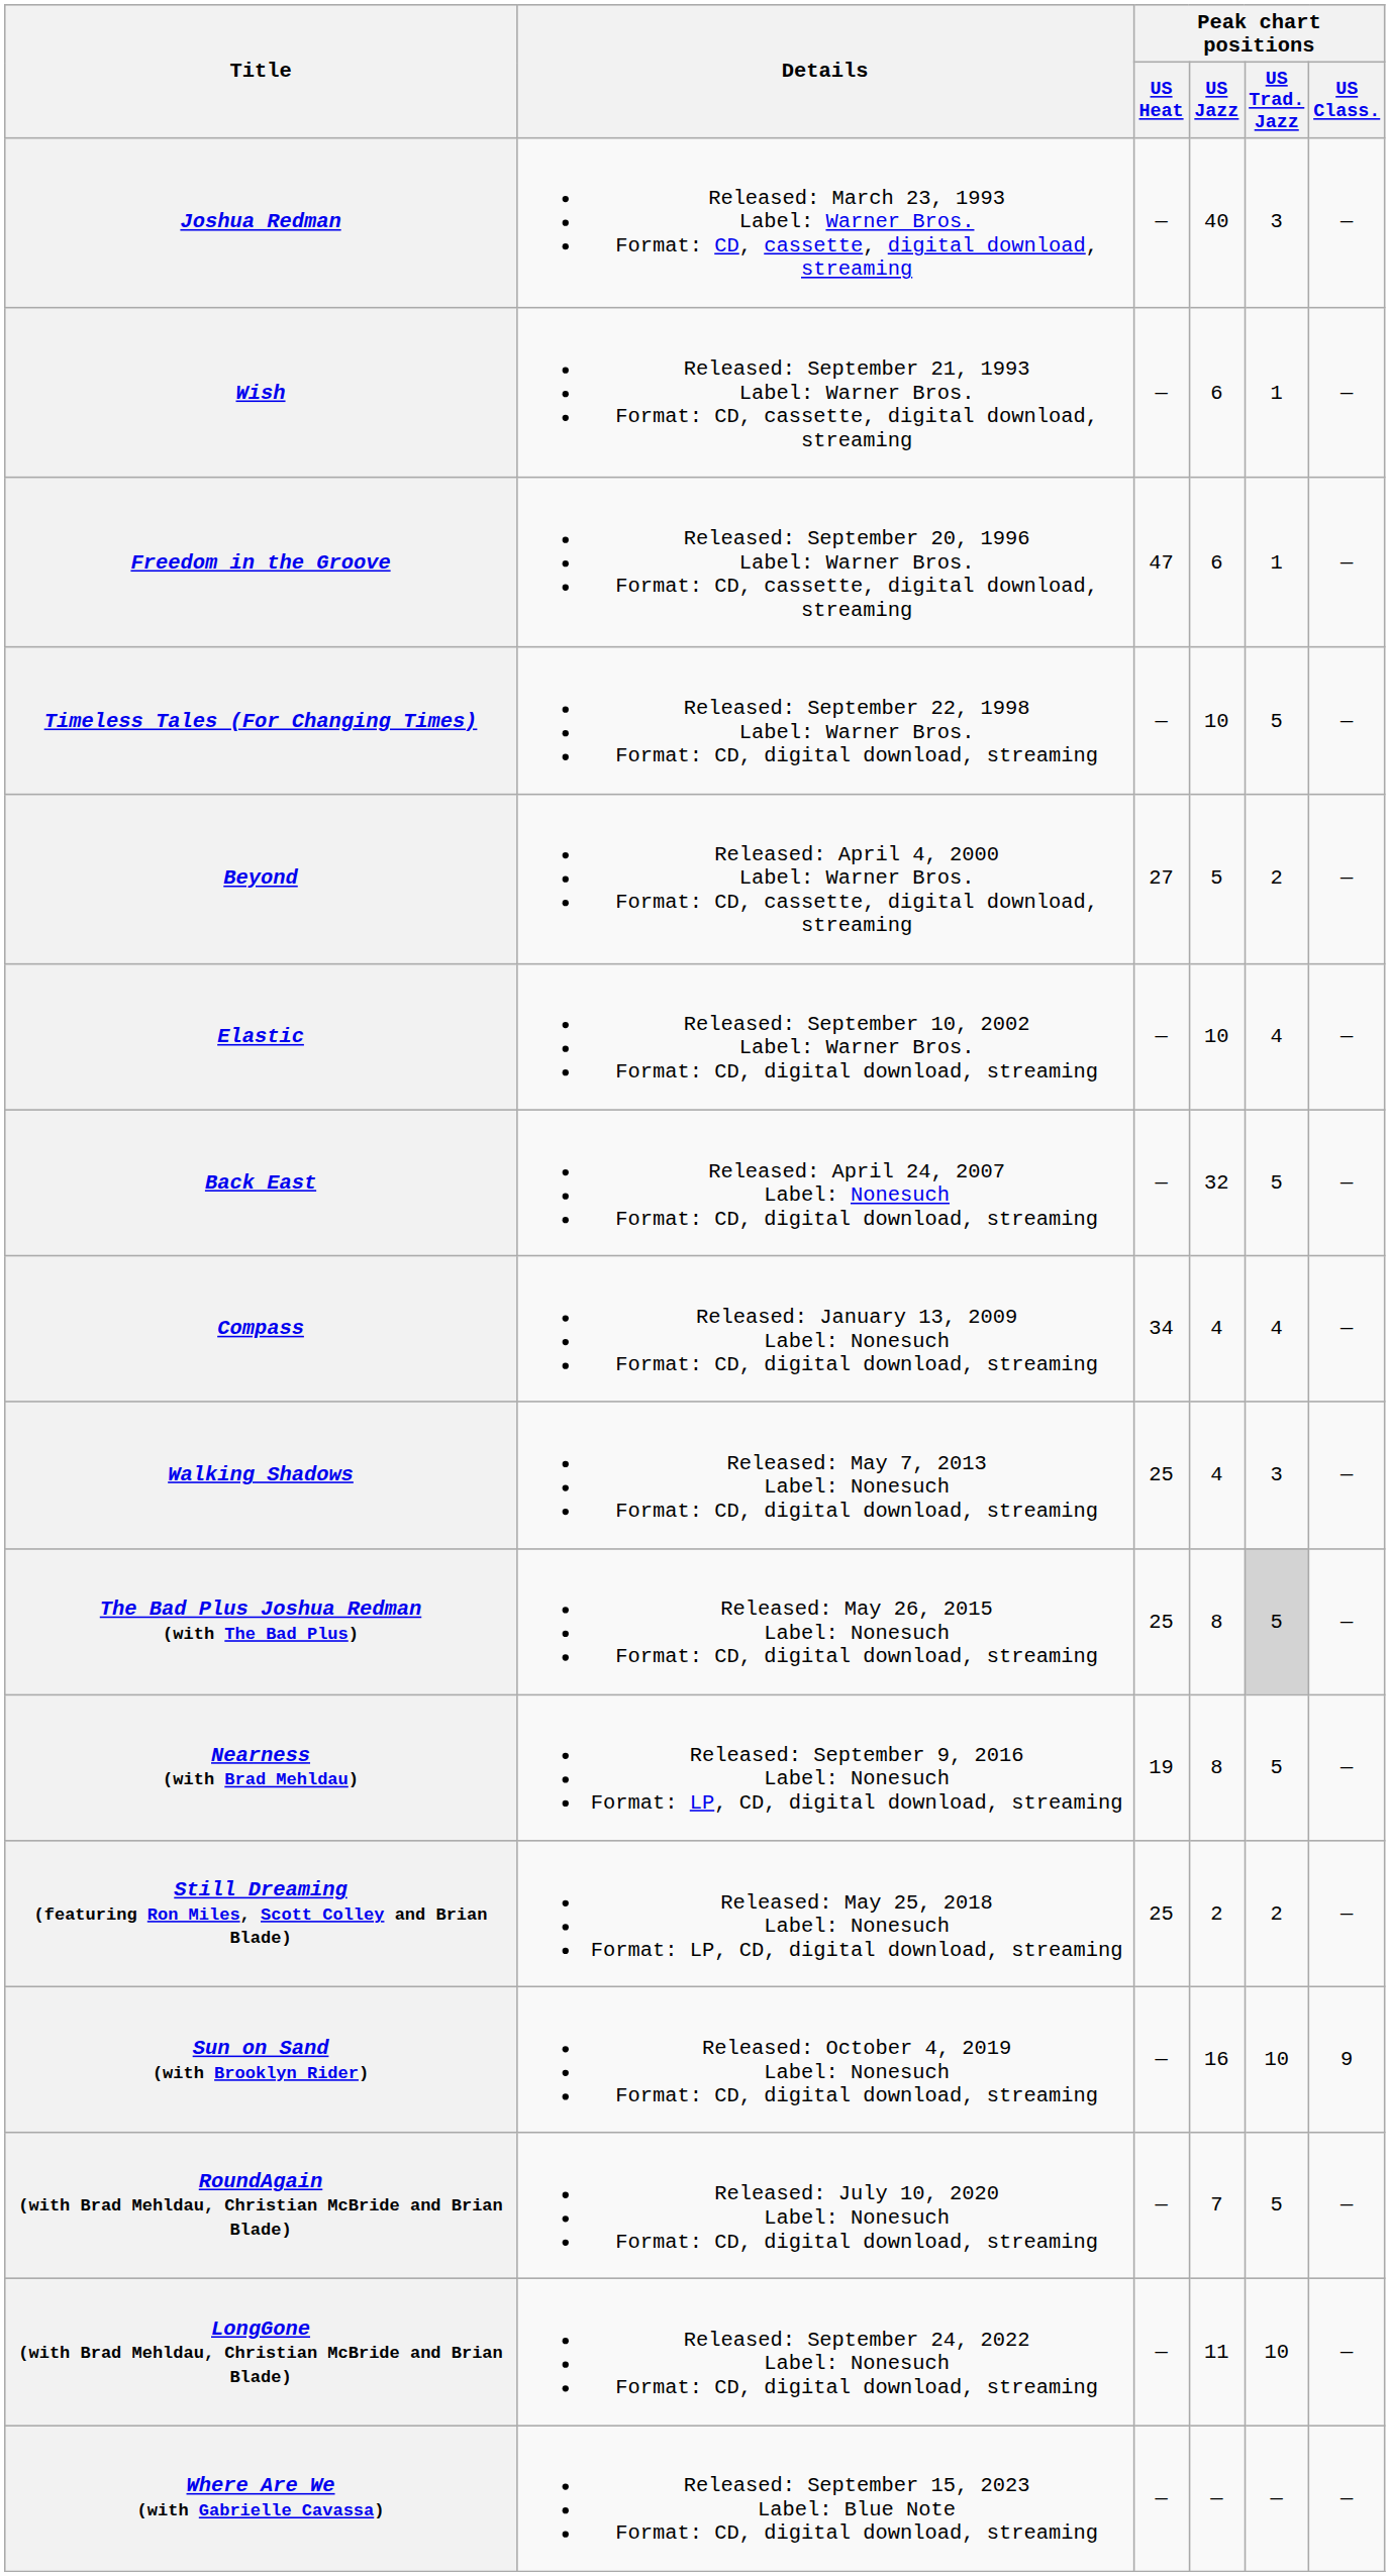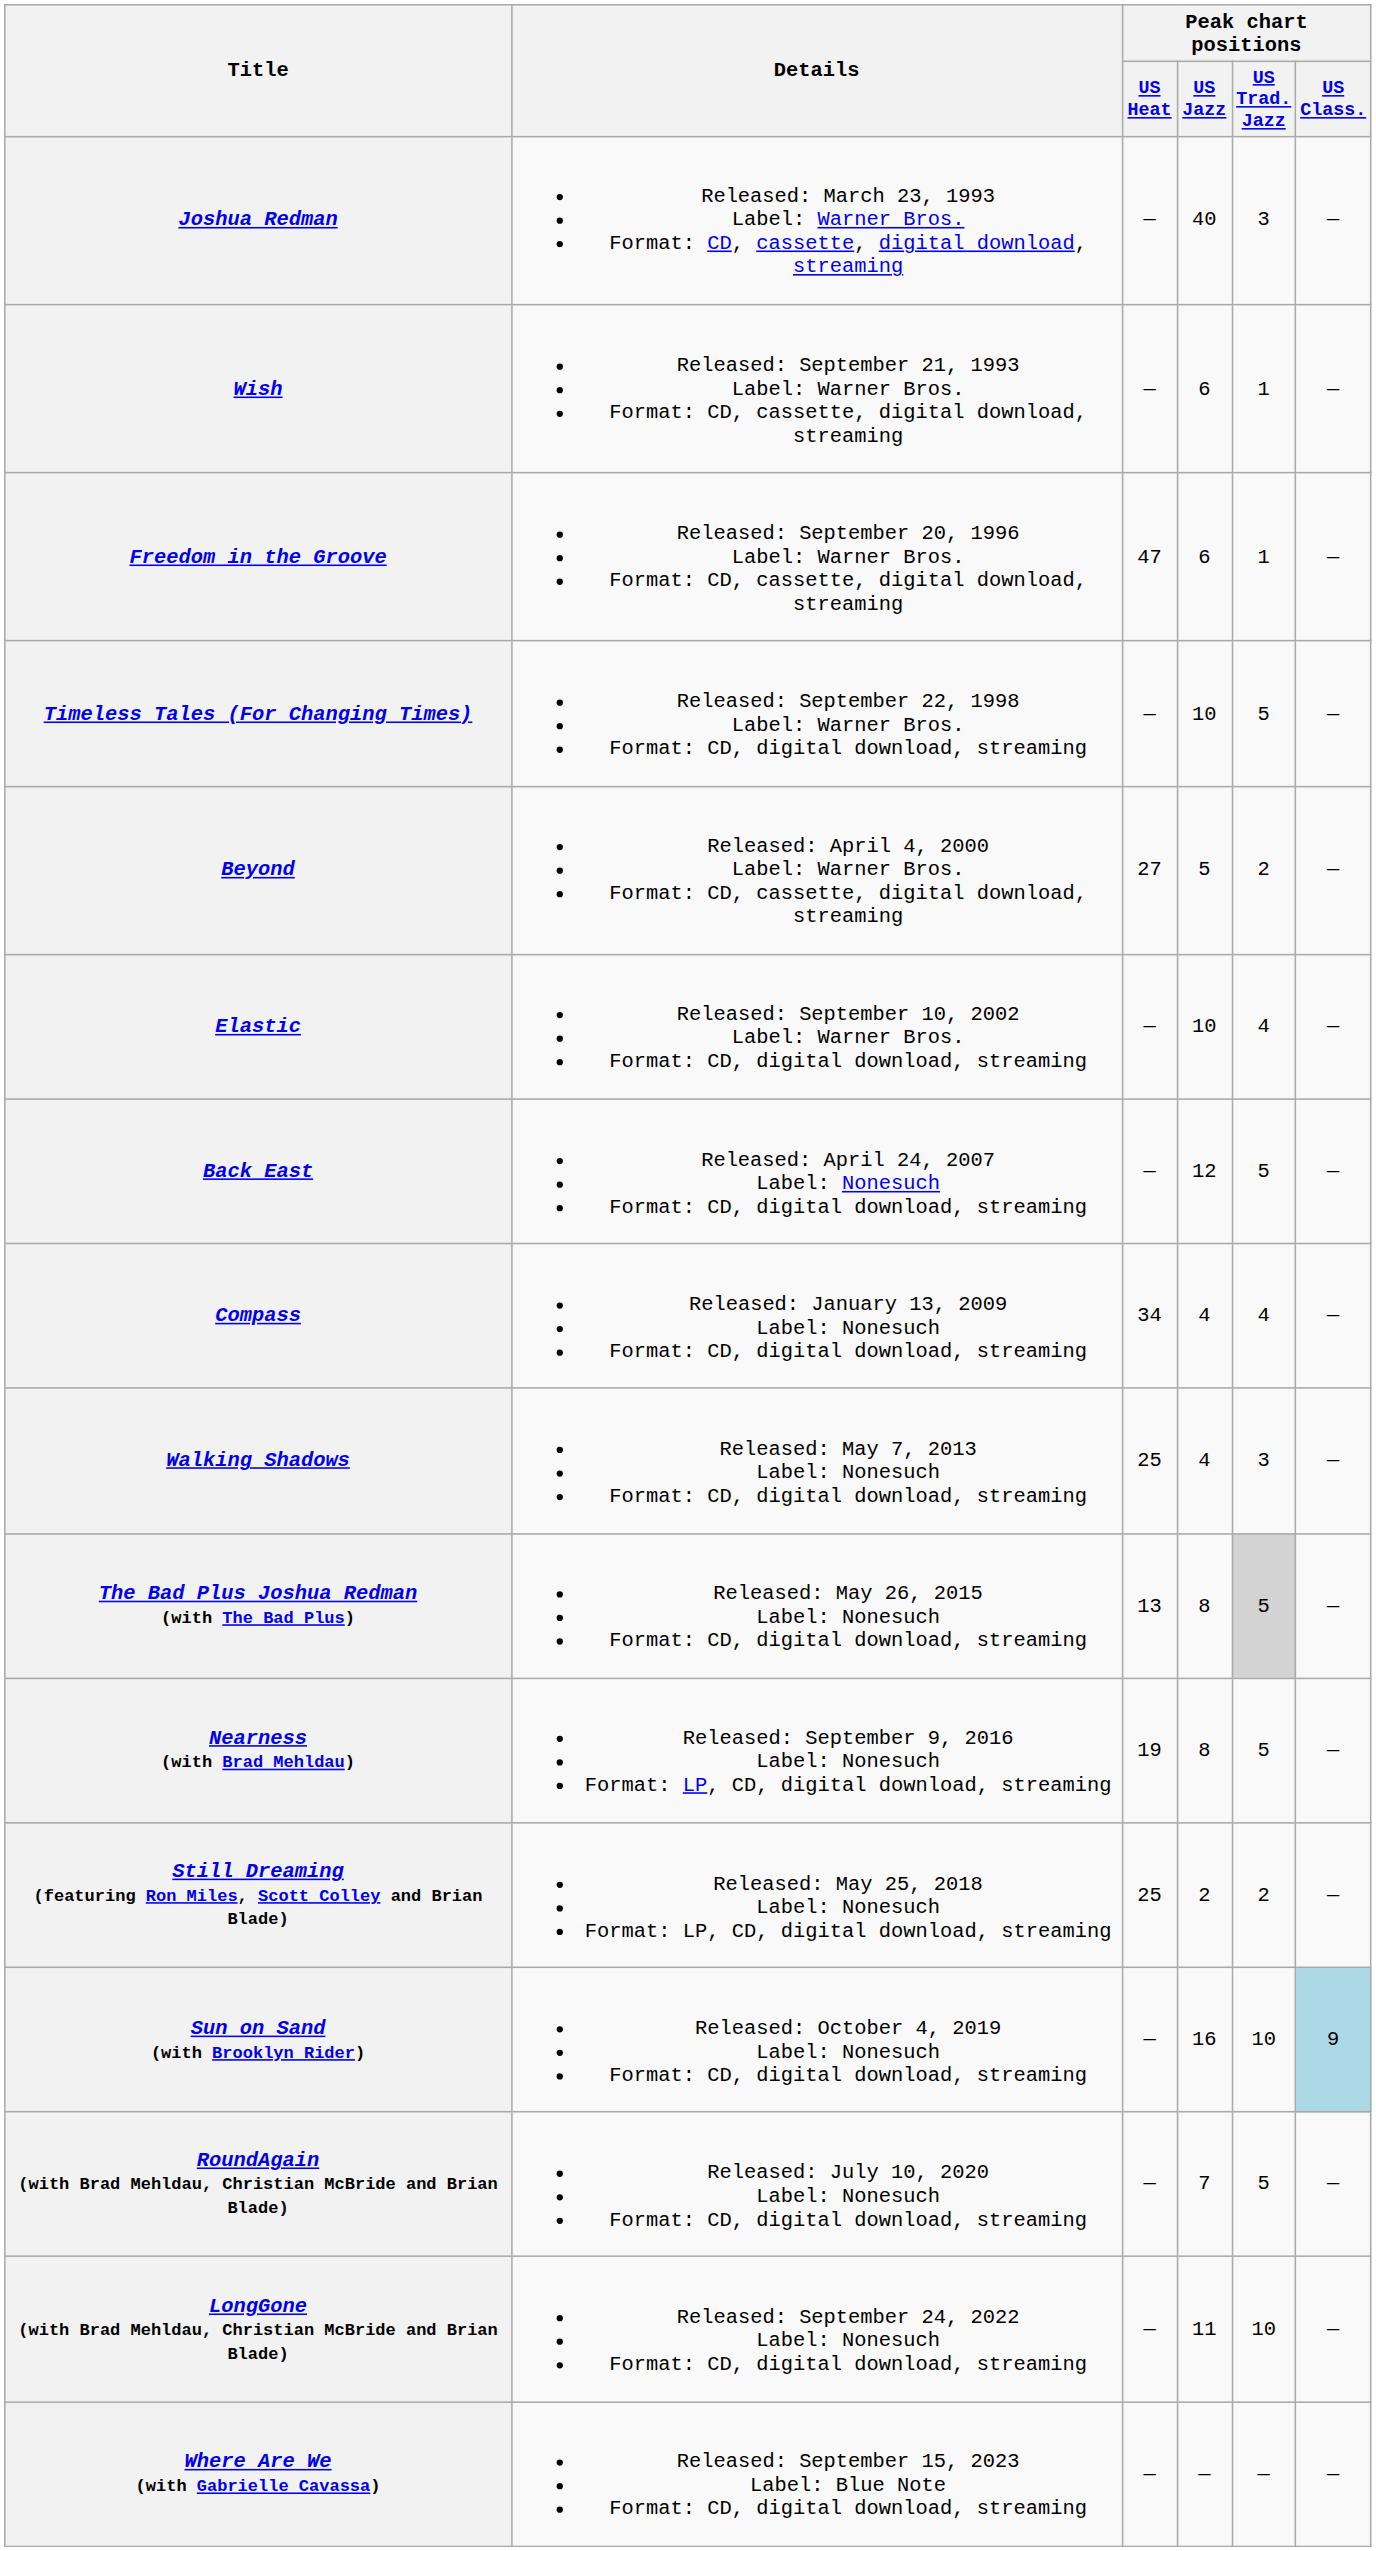 <table class="wikitable plainrowheaders" style="text-align:center;">
 <tr>
 <th scope="col" rowspan="2">Title</th>
 <th scope="col" rowspan="2">Details</th>
 <th scope="col" colspan="4">Peak chart positions</th>
 </tr>
 <tr>
 <th scope="col" style="width:2.5em;font-size:90%;"><a href='#'>US<br>Heat</a><br></th>
 <th scope="col" style="width:2.5em;font-size:90%;"><a href='#'>US<br>Jazz</a><br></th>
 <th scope="col" style="width:2.5em;font-size:90%;"><a href='#'>US<br>Trad.<br>Jazz</a><br></th>
 <th scope="col" style="width:2.5em;font-size:90%;"><a href='#'>US<br>Class.</a><br></th>
 </tr>
 <tr>
 <th scope="row"><em><a href='#'>Joshua Redman</a></em></th>
 <td><br><ul><li>Released: March 23, 1993</li><li>Label: <a href='#'>Warner Bros.</a></li><li>Format: <a href='#'>CD</a>, <a href='#'>cassette</a>, <a href='#'>digital download</a>, <a href='#'>streaming</a></li></ul></td>
 <td>—</td>
 <td>40</td>
 <td>3</td>
 <td>—</td>
 </tr>
 <tr>
 <th scope="row"><em><a href='#'>Wish</a></em></th>
 <td><br><ul><li>Released: September 21, 1993</li><li>Label: Warner Bros.</li><li>Format: CD, cassette, digital download, streaming</li></ul></td>
 <td>—</td>
 <td>6</td>
 <td>1</td>
 <td>—</td>
 </tr>
 <tr>
 <th scope="row"><em><a href='#'>Freedom in the Groove</a></em></th>
 <td><br><ul><li>Released: September 20, 1996</li><li>Label: Warner Bros.</li><li>Format: CD, cassette, digital download, streaming</li></ul></td>
 <td>47</td>
 <td>6</td>
 <td>1</td>
 <td>—</td>
 </tr>
 <tr>
 <th scope="row"><em><a href='#'>Timeless Tales (For Changing Times)</a></em></th>
 <td><br><ul><li>Released: September 22, 1998</li><li>Label: Warner Bros.</li><li>Format: CD, digital download, streaming</li></ul></td>
 <td>—</td>
 <td>10</td>
 <td>5</td>
 <td>—</td>
 </tr>
 <tr>
 <th scope="row"><em><a href='#'>Beyond</a></em></th>
 <td><br><ul><li>Released: April 4, 2000</li><li>Label: Warner Bros.</li><li>Format: CD, cassette, digital download, streaming</li></ul></td>
 <td>27</td>
 <td>5</td>
 <td>2</td>
 <td>—</td>
 </tr>
 <tr>
 <th scope="row"><em><a href='#'>Elastic</a></em></th>
 <td><br><ul><li>Released: September 10, 2002</li><li>Label: Warner Bros.</li><li>Format: CD, digital download, streaming</li></ul></td>
 <td>—</td>
 <td>10</td>
 <td>4</td>
 <td>—</td>
 </tr>
 <tr>
 <th scope="row"><em><a href='#'>Back East</a></em></th>
 <td><br><ul><li>Released: April 24, 2007</li><li>Label: <a href='#'>Nonesuch</a></li><li>Format: CD, digital download, streaming</li></ul></td>
 <td>—</td>
-<td>32</td>
+<td>12</td>
 <td>5</td>
 <td>—</td>
 </tr>
 <tr>
 <th scope="row"><em><a href='#'>Compass</a></em></th>
 <td><br><ul><li>Released: January 13, 2009</li><li>Label: Nonesuch</li><li>Format: CD, digital download, streaming</li></ul></td>
 <td>34</td>
 <td>4</td>
 <td>4</td>
 <td>—</td>
 </tr>
 <tr>
 <th scope="row"><em><a href='#'>Walking Shadows</a></em></th>
 <td><br><ul><li>Released: May 7, 2013</li><li>Label: Nonesuch</li><li>Format: CD, digital download, streaming</li></ul></td>
 <td>25</td>
 <td>4</td>
 <td>3</td>
 <td>—</td>
 </tr>
 <tr>
 <th scope="row"><em><a href='#'>The Bad Plus Joshua Redman</a></em><br><small>(with <a href='#'>The Bad Plus</a>)</small></th>
 <td><br><ul><li>Released: May 26, 2015</li><li>Label: Nonesuch</li><li>Format: CD, digital download, streaming</li></ul></td>
-<td>25</td>
+<td>13</td>
 <td>8</td>
 <td style="background: lightgrey;">5</td>
 <td>—</td>
 </tr>
 <tr>
 <th scope="row"><em><a href='#'>Nearness</a></em><br><small>(with <a href='#'>Brad Mehldau</a>)</small></th>
 <td><br><ul><li>Released: September 9, 2016</li><li>Label: Nonesuch</li><li>Format: <a href='#'>LP</a>, CD, digital download, streaming</li></ul></td>
 <td>19</td>
 <td>8</td>
 <td>5</td>
 <td>—</td>
 </tr>
 <tr>
 <th scope="row"><em><a href='#'>Still Dreaming</a></em><br><small>(featuring <a href='#'>Ron Miles</a>, <a href='#'>Scott Colley</a> and Brian Blade)</small></th>
 <td><br><ul><li>Released: May 25, 2018</li><li>Label: Nonesuch</li><li>Format: LP, CD, digital download, streaming</li></ul></td>
 <td>25</td>
 <td>2</td>
 <td>2</td>
 <td>—</td>
 </tr>
 <tr>
 <th scope="row"><em><a href='#'>Sun on Sand</a></em><br><small>(with <a href='#'>Brooklyn Rider</a>)</small></th>
 <td><br><ul><li>Released: October 4, 2019</li><li>Label: Nonesuch</li><li>Format: CD, digital download, streaming</li></ul></td>
 <td>—</td>
 <td>16</td>
 <td>10</td>
-<td>9</td>
+<td style="background: lightblue;">9</td>
 </tr>
 <tr>
 <th scope="row"><em><a href='#'>RoundAgain</a></em><br><small>(with Brad Mehldau, Christian McBride and Brian Blade)</small></th>
 <td><br><ul><li>Released: July 10, 2020</li><li>Label: Nonesuch</li><li>Format: CD, digital download, streaming</li></ul></td>
 <td>—</td>
 <td>7</td>
 <td>5</td>
 <td>—</td>
 </tr>
 <tr>
 <th scope="row"><em><a href='#'>LongGone</a></em><br><small>(with Brad Mehldau, Christian McBride and Brian Blade)</small></th>
 <td><br><ul><li>Released: September 24, 2022</li><li>Label: Nonesuch</li><li>Format: CD, digital download, streaming</li></ul></td>
 <td>—</td>
 <td>11</td>
 <td>10</td>
 <td>—</td>
 </tr>
 <tr>
 <th scope="row"><em><a href='#'>Where Are We</a></em><br><small>(with <a href='#'>Gabrielle Cavassa</a>)</small></th>
 <td><br><ul><li>Released: September 15, 2023</li><li>Label: Blue Note</li><li>Format: CD, digital download, streaming</li></ul></td>
 <td>—</td>
 <td>—</td>
 <td>—</td>
 <td>—</td>
 </tr>
 <tr>
 </tr>
 </table>
